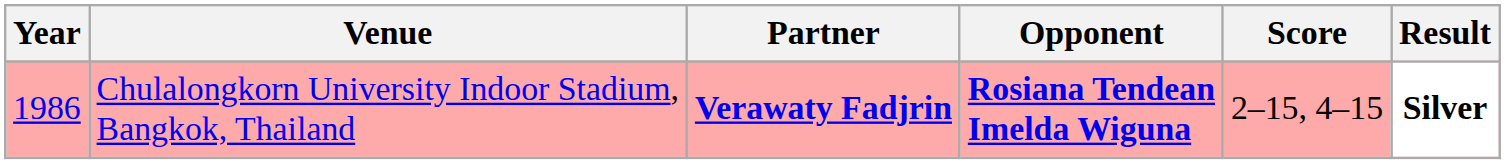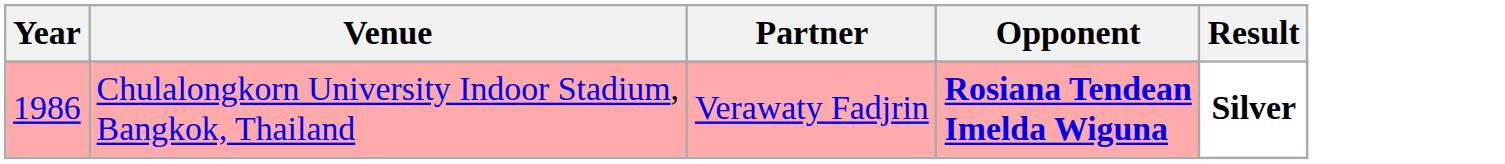 <table class="sortable wikitable" style="font-size: 90%;">
 <tr>
 <th>Year</th>
 <th>Venue</th>
 <th>Partner</th>
 <th>Opponent</th>
-<th>Score</th>
 <th>Result</th>
 </tr>
 <tr style="background:#FFAAAA">
 <td align="center"><a href='#'>1986</a></td>
 <td align="left"><a href='#'>Chulalongkorn University Indoor Stadium</a>, <br> <a href='#'>Bangkok, Thailand</a></td>
-<td align="left"><strong> <a href='#'>Verawaty Fadjrin</a></strong></td>
+<td align="left"> <a href='#'>Verawaty Fadjrin</a></td>
 <td align="left"><strong> <a href='#'>Rosiana Tendean</a> <br>  <a href='#'>Imelda Wiguna</a></strong></td>
-<td align="left">2–15, 4–15</td>
 <td style="text-align: center; background:white"> <strong>Silver</strong></td>
 </tr>
 </table>
